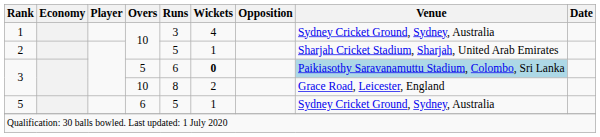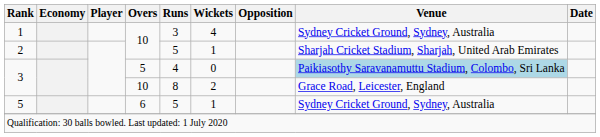 <table class="wikitable plainrowheaders sortable">
 <tr>
 <th scope=col>Rank</th>
 <th scope=col>Economy</th>
 <th scope=col>Player</th>
 <th scope=col>Overs</th>
 <th scope=col>Runs</th>
 <th scope=col>Wickets</th>
 <th scope=col>Opposition</th>
 <th scope=col>Venue</th>
 <th scope=col>Date</th>
 </tr>
 <tr>
 <td align=center>1</td>
 <th scope=row style=text-align:center;></th>
 <td></td>
 <td align=center rowspan=2>10</td>
 <td align=center>3</td>
 <td align=center>4</td>
 <td></td>
 <td><a href='#'>Sydney Cricket Ground</a>, <a href='#'>Sydney</a>, Australia</td>
 <td></td>
 </tr>
 <tr>
 <td align=center>2</td>
 <th scope=row style=text-align:center;></th>
 <td rowspan=3></td>
 <td align=center>5</td>
 <td align=center>1</td>
 <td></td>
 <td><a href='#'>Sharjah Cricket Stadium</a>, <a href='#'>Sharjah</a>, United Arab Emirates</td>
 <td></td>
 </tr>
 <tr>
 <td align=center rowspan=2>3</td>
 <th scope=row style=text-align:center; rowspan=2></th>
 <td align=center>5</td>
-<td align=center>6</td>
-<td align=center><strong>0</strong></td>
+<td align=center>4</td>
+<td align=center>0</td>
 <td></td>
 <td style="background: lightblue;"><a href='#'>Paikiasothy Saravanamuttu Stadium</a>, <a href='#'>Colombo</a>, Sri Lanka</td>
 <td></td>
 </tr>
 <tr>
 <td align=center>10</td>
 <td align=center>8</td>
 <td align=center>2</td>
 <td></td>
 <td><a href='#'>Grace Road</a>, <a href='#'>Leicester</a>, England</td>
 <td></td>
 </tr>
 <tr>
 <td align=center>5</td>
 <th scope=row style=text-align:center;></th>
 <td></td>
 <td align=center>6</td>
 <td align=center>5</td>
 <td align=center>1</td>
 <td></td>
 <td><a href='#'>Sydney Cricket Ground</a>, <a href='#'>Sydney</a>, Australia</td>
 <td></td>
 </tr>
 <tr>
 </tr>
 <tr class=sortbottom>
 <td colspan=9><small>Qualification: 30 balls bowled. Last updated: 1 July 2020</small></td>
 </tr>
 </table>
